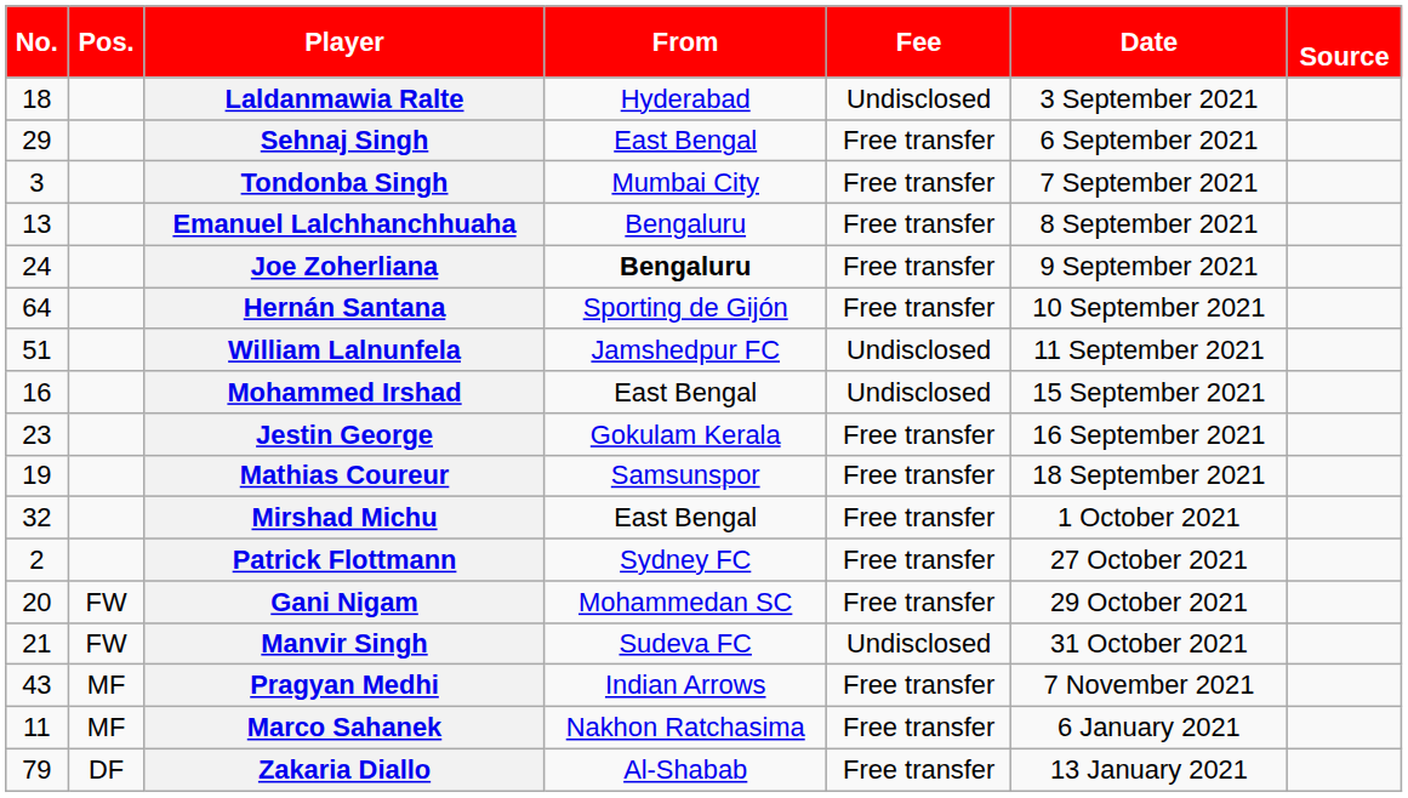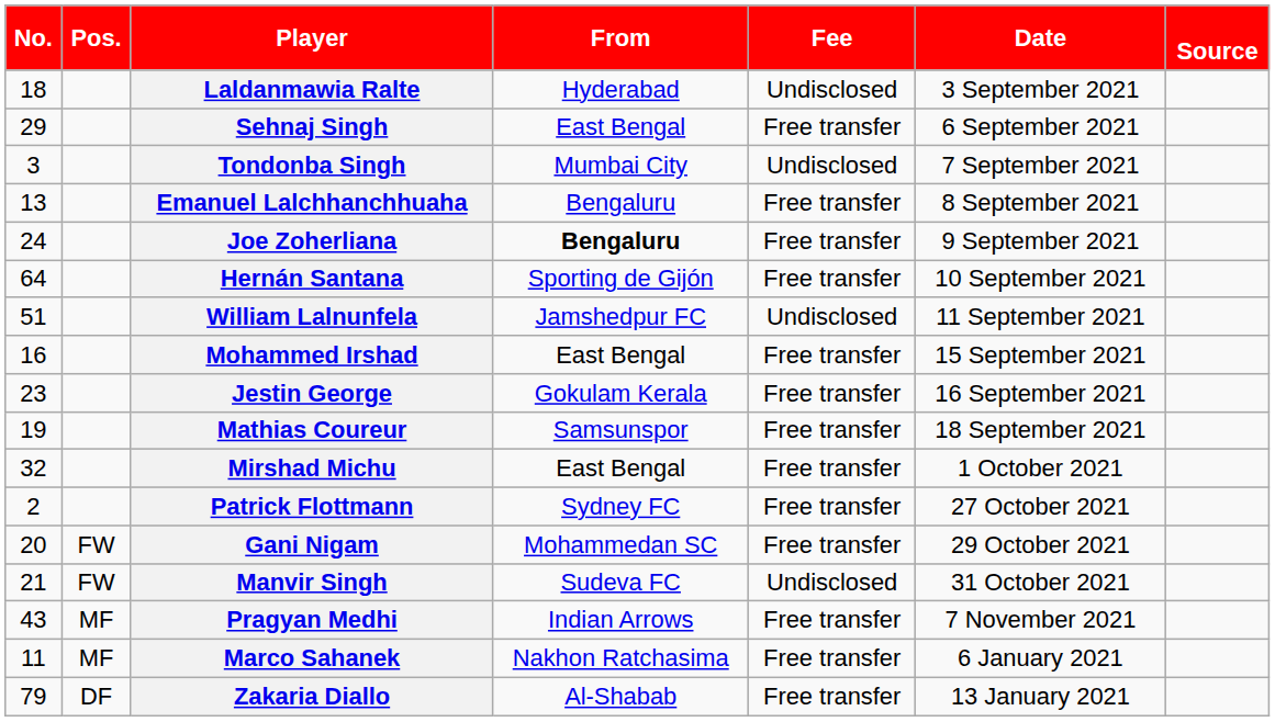 <table class="wikitable" style="text-align:center; font-size:90%; width:60%">
 <tr>
 <th style="background:#FF0000; color:white; text-align:center;">No.</th>
 <th style="background:#FF0000; color:white; text-align:center;">Pos.</th>
 <th style="background:#FF0000; color:white; text-align:center;">Player</th>
 <th style="background:#FF0000; color:white; text-align:center;">From</th>
 <th style="background:#FF0000; color:white; text-align:center;">Fee</th>
 <th style="background:#FF0000; color:white; text-align:center;">Date</th>
 <th style="background:#FF0000; color:white; text-align:center;"><br>Source</th>
 </tr>
 <tr>
 <td>18</td>
 <td></td>
 <th scope="row"> <a href='#'>Laldanmawia Ralte</a></th>
 <td><a href='#'>Hyderabad</a></td>
 <td>Undisclosed</td>
 <td>3 September 2021</td>
 <td></td>
 </tr>
 <tr>
 <td>29</td>
 <td></td>
 <th scope="row"> <a href='#'>Sehnaj Singh</a></th>
 <td><a href='#'>East Bengal</a></td>
 <td>Free transfer</td>
 <td>6 September 2021</td>
 <td></td>
 </tr>
 <tr>
 <td>3</td>
 <td></td>
 <th scope="row"> <a href='#'>Tondonba Singh</a></th>
 <td><a href='#'>Mumbai City</a></td>
-<td>Free transfer</td>
+<td>Undisclosed</td>
 <td>7 September 2021</td>
 <td></td>
 </tr>
 <tr>
 <td>13</td>
 <td></td>
 <th scope="row"> <a href='#'>Emanuel Lalchhanchhuaha</a></th>
 <td><a href='#'>Bengaluru</a></td>
 <td>Free transfer</td>
 <td>8 September 2021</td>
 <td></td>
 </tr>
 <tr>
 <td>24</td>
 <td></td>
 <th scope="row"> <a href='#'>Joe Zoherliana</a></th>
 <td><strong>Bengaluru</strong></td>
 <td>Free transfer</td>
 <td>9 September 2021</td>
 <td></td>
 </tr>
 <tr>
 <td>64</td>
 <td></td>
 <th scope="row"> <a href='#'>Hernán Santana</a></th>
 <td><a href='#'>Sporting de Gijón</a></td>
 <td>Free transfer</td>
 <td>10 September 2021</td>
 <td></td>
 </tr>
 <tr>
 <td>51</td>
 <td></td>
 <th scope="row"> <a href='#'>William Lalnunfela</a></th>
 <td><a href='#'>Jamshedpur FC</a></td>
 <td>Undisclosed</td>
 <td>11 September 2021</td>
 <td></td>
 </tr>
 <tr>
 <td>16</td>
 <td></td>
 <th scope="row"> <a href='#'>Mohammed Irshad</a></th>
 <td>East Bengal</td>
-<td>Undisclosed</td>
+<td>Free transfer</td>
 <td>15 September 2021</td>
 <td></td>
 </tr>
 <tr>
 <td>23</td>
 <td></td>
 <th scope="row"> <a href='#'>Jestin George</a></th>
 <td><a href='#'>Gokulam Kerala</a></td>
 <td>Free transfer</td>
 <td>16 September 2021</td>
 <td></td>
 </tr>
 <tr>
 <td>19</td>
 <td></td>
 <th scope="row"> <a href='#'>Mathias Coureur</a></th>
 <td> <a href='#'>Samsunspor</a></td>
 <td>Free transfer</td>
 <td>18 September 2021</td>
 <td></td>
 </tr>
 <tr>
 <td>32</td>
 <td></td>
 <th scope="row"> <a href='#'>Mirshad Michu</a></th>
 <td>East Bengal</td>
 <td>Free transfer</td>
 <td>1 October 2021</td>
 <td></td>
 </tr>
 <tr>
 <td>2</td>
 <td></td>
 <th scope="row"> <a href='#'>Patrick Flottmann</a></th>
 <td> <a href='#'>Sydney FC</a></td>
 <td>Free transfer</td>
 <td>27 October 2021</td>
 <td></td>
 </tr>
 <tr>
 <td>20</td>
 <td>FW</td>
 <th scope="row"> <a href='#'>Gani Nigam</a></th>
 <td><a href='#'>Mohammedan SC</a></td>
 <td>Free transfer</td>
 <td>29 October 2021</td>
 <td></td>
 </tr>
 <tr>
 <td>21</td>
 <td>FW</td>
 <th scope="row"> <a href='#'>Manvir Singh</a></th>
 <td><a href='#'>Sudeva FC</a></td>
 <td>Undisclosed</td>
 <td>31 October 2021</td>
 <td></td>
 </tr>
 <tr>
 <td>43</td>
 <td>MF</td>
 <th scope="row"> <a href='#'>Pragyan Medhi</a></th>
 <td><a href='#'>Indian Arrows</a></td>
 <td>Free transfer</td>
 <td>7 November 2021</td>
 <td></td>
 </tr>
 <tr>
 <td>11</td>
 <td>MF</td>
 <th scope="row"> <a href='#'>Marco Sahanek</a></th>
 <td> <a href='#'>Nakhon Ratchasima</a></td>
 <td>Free transfer</td>
 <td>6 January 2021</td>
 <td></td>
 </tr>
 <tr>
 <td>79</td>
 <td>DF</td>
 <th scope="row"> <a href='#'>Zakaria Diallo</a></th>
 <td> <a href='#'>Al-Shabab</a></td>
 <td>Free transfer</td>
 <td>13 January 2021</td>
 <td></td>
 </tr>
 </table>
